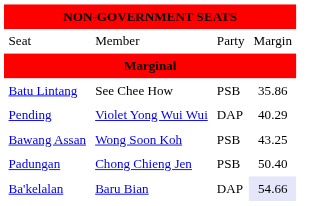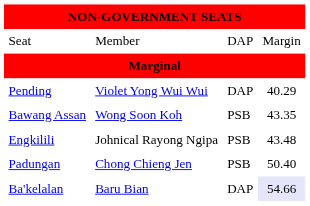 <table class="toccolours" cellpadding="5" cellspacing="0" style="float:left; margin-right:.5em; margin-top:.4em; font-size:90%;">
 <tr>
 <td colspan="4"  style="text-align:center; background:red;"><span><strong>NON-GOVERNMENT SEATS</strong></span></td>
 </tr>
 <tr>
 <td>Seat</td>
 <td>Member</td>
-<td>Party</td>
+<td>DAP</td>
 <td>Margin</td>
 </tr>
 <tr>
 <td colspan="4"  style="text-align:center; background:red;"><span><strong>Marginal</strong></span></td>
-</tr>
-<tr>
-<td><a href='#'>Batu Lintang</a></td>
-<td>See Chee How</td>
-<td>PSB</td>
-<td style="text-align:center;">35.86</td>
 </tr>
 <tr>
 <td><a href='#'>Pending</a></td>
 <td><a href='#'>Violet Yong Wui Wui</a></td>
 <td>DAP</td>
 <td style="text-align:center;">40.29</td>
 </tr>
 <tr>
 <td><a href='#'>Bawang Assan</a></td>
 <td><a href='#'>Wong Soon Koh</a></td>
 <td>PSB</td>
-<td style="text-align:center;">43.25</td>
+<td style="text-align:center;">43.35</td>
+</tr>
+<tr>
+<td><a href='#'>Engkilili</a></td>
+<td>Johnical Rayong Ngipa</td>
+<td>PSB</td>
+<td style="text-align:center;">43.48</td>
 </tr>
 <tr>
 <td><a href='#'>Padungan</a></td>
 <td><a href='#'>Chong Chieng Jen</a></td>
 <td>PSB</td>
 <td style="text-align:center;">50.40</td>
 </tr>
 <tr>
 <td><a href='#'>Ba'kelalan</a></td>
 <td><a href='#'>Baru Bian</a></td>
 <td>DAP</td>
 <td style="background: lavender; text-align:center;">54.66</td>
 </tr>
 </table>
